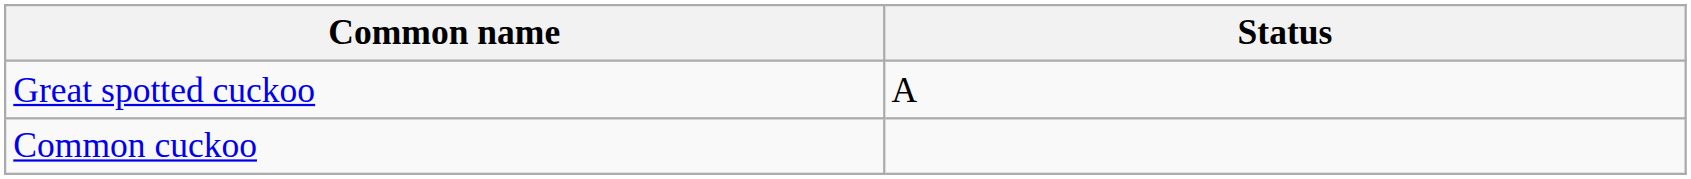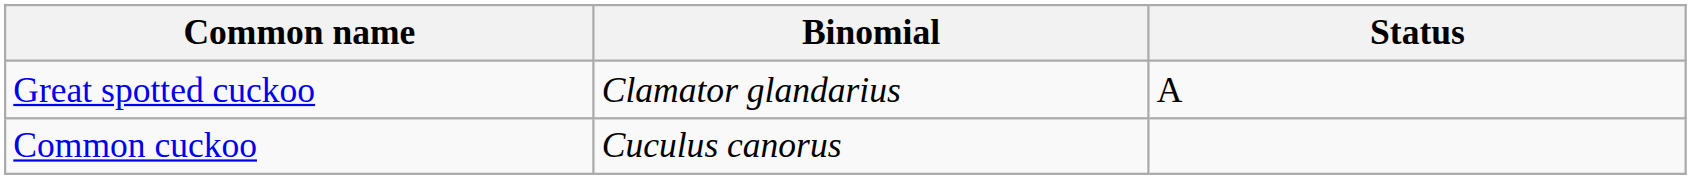 <table width=60% class="wikitable">
 <tr>
 <th width=35%>Common name</th>
+<th width=33%>Binomial</th>
 <th width=32%>Status</th>
 </tr>
 <tr>
 <td><a href='#'>Great spotted cuckoo</a></td>
+<td><em>Clamator glandarius</em></td>
 <td>A</td>
 </tr>
 <tr>
 <td><a href='#'>Common cuckoo</a></td>
+<td><em>Cuculus canorus</em></td>
 <td></td>
 </tr>
 </table>
